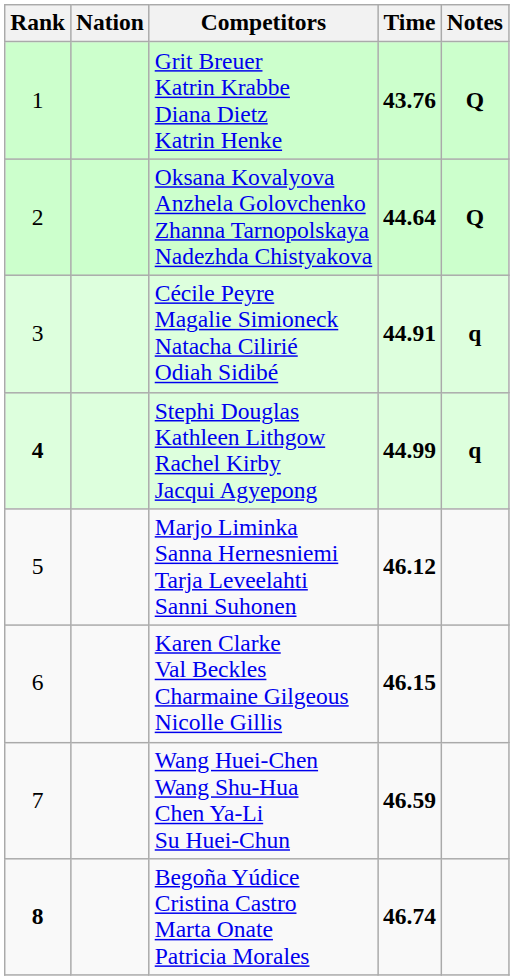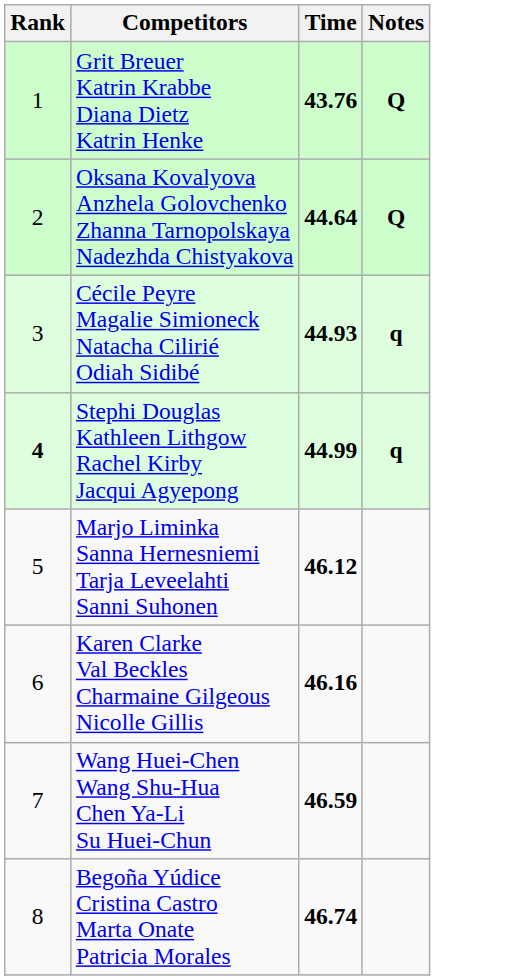 <table class="wikitable sortable" style="text-align:center">
 <tr>
 <th>Rank</th>
-<th>Nation</th>
 <th>Competitors</th>
 <th>Time</th>
 <th>Notes</th>
 </tr>
 <tr bgcolor=ccffcc>
 <td>1</td>
-<td align=left></td>
 <td align=left><a href='#'>Grit Breuer</a><br><a href='#'>Katrin Krabbe</a><br><a href='#'>Diana Dietz</a><br><a href='#'>Katrin Henke</a></td>
 <td><strong>43.76</strong></td>
 <td><strong>Q</strong></td>
 </tr>
 <tr bgcolor=ccffcc>
 <td>2</td>
-<td align=left></td>
 <td align=left><a href='#'>Oksana Kovalyova</a><br><a href='#'>Anzhela Golovchenko</a><br><a href='#'>Zhanna Tarnopolskaya</a><br><a href='#'>Nadezhda Chistyakova</a></td>
 <td><strong>44.64</strong></td>
 <td><strong>Q</strong></td>
 </tr>
 <tr bgcolor=ddffdd>
 <td>3</td>
-<td align=left></td>
 <td align=left><a href='#'>Cécile Peyre</a><br><a href='#'>Magalie Simioneck</a><br><a href='#'>Natacha Cilirié</a><br><a href='#'>Odiah Sidibé</a></td>
-<td><strong>44.91</strong></td>
+<td><strong>44.93</strong></td>
 <td><strong>q</strong></td>
 </tr>
 <tr bgcolor=ddffdd>
 <td><strong>4</strong></td>
-<td align=left></td>
 <td align=left><a href='#'>Stephi Douglas</a><br><a href='#'>Kathleen Lithgow</a><br><a href='#'>Rachel Kirby</a><br><a href='#'>Jacqui Agyepong</a></td>
 <td><strong>44.99</strong></td>
 <td><strong>q</strong></td>
 </tr>
 <tr>
 <td>5</td>
-<td align=left></td>
 <td align=left><a href='#'>Marjo Liminka</a><br><a href='#'>Sanna Hernesniemi</a><br><a href='#'>Tarja Leveelahti</a><br><a href='#'>Sanni Suhonen</a></td>
 <td><strong>46.12</strong></td>
 <td></td>
 </tr>
 <tr>
 <td>6</td>
-<td align=left></td>
 <td align=left><a href='#'>Karen Clarke</a><br><a href='#'>Val Beckles</a><br><a href='#'>Charmaine Gilgeous</a><br><a href='#'>Nicolle Gillis</a></td>
-<td><strong>46.15</strong></td>
+<td><strong>46.16</strong></td>
 <td></td>
 </tr>
 <tr>
 <td>7</td>
-<td align=left></td>
 <td align=left><a href='#'>Wang Huei-Chen</a><br><a href='#'>Wang Shu-Hua</a><br><a href='#'>Chen Ya-Li</a><br><a href='#'>Su Huei-Chun</a></td>
 <td><strong>46.59</strong></td>
 <td></td>
 </tr>
 <tr>
-<td><strong>8</strong></td>
-<td align=left></td>
+<td>8</td>
 <td align=left><a href='#'>Begoña Yúdice</a><br><a href='#'>Cristina Castro</a><br><a href='#'>Marta Onate</a><br><a href='#'>Patricia Morales</a></td>
 <td><strong>46.74</strong></td>
 <td></td>
 </tr>
 </table>
